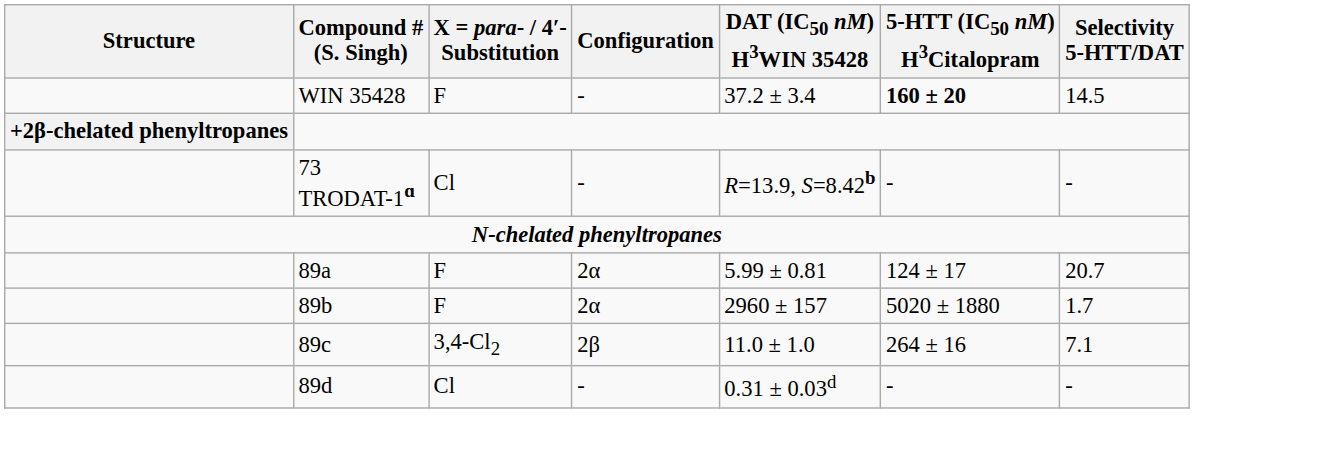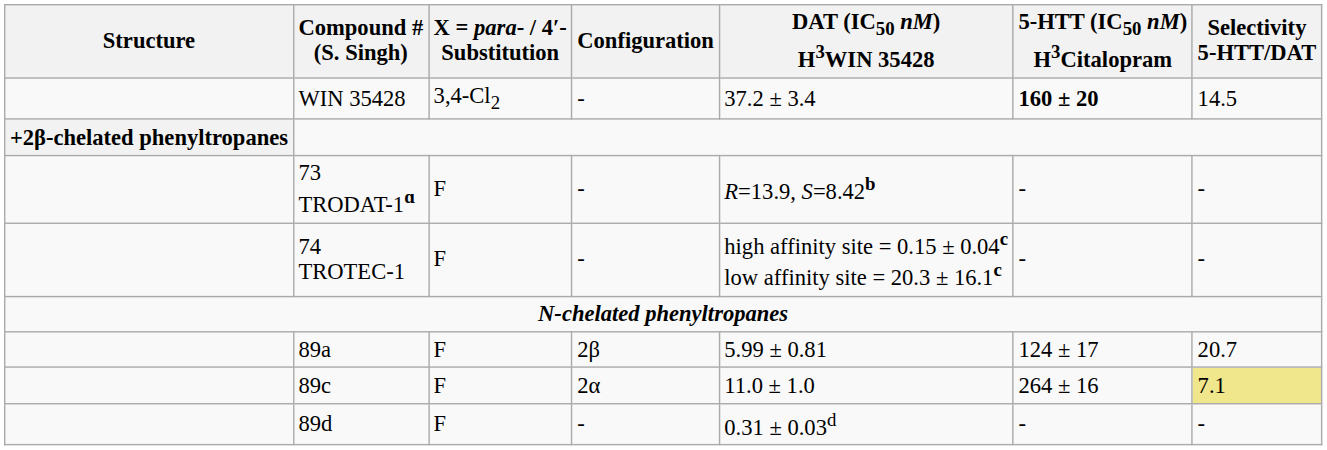 <table class="wikitable sortable">
 <tr>
 <th>Structure</th>
 <th>Compound #<br>(S. Singh)</th>
 <th>X = <em>para</em>- / 4′-<br>Substitution</th>
 <th>Configuration</th>
 <th>DAT (IC<sub>50</sub> <em>nM</em>)<br>H<sup>3</sup>WIN 35428</th>
 <th>5-HTT (IC<sub>50</sub> <em>nM</em>)<br>H<sup>3</sup>Citalopram</th>
 <th>Selectivity<br>5-HTT/DAT</th>
 </tr>
 <tr>
 <td></td>
 <td>WIN 35428</td>
-<td>F</td>
+<td>3,4-Cl<sub>2</sub></td>
 <td>-</td>
 <td>37.2 ± 3.4</td>
 <td><strong>160 ± 20</strong></td>
 <td>14.5</td>
 </tr>
 <tr>
 <th>+2β-chelated phenyltropanes</th>
 </tr>
 <tr>
 <td></td>
 <td>73<br>TRODAT-1<sup><strong>ɑ</strong></sup></td>
-<td>Cl</td>
+<td>F</td>
 <td>-</td>
 <td><em>R</em>=13.9, <em>S</em>=8.42<sup><strong>b</strong></sup></td>
+<td>-</td>
+<td>-</td>
+</tr>
+<tr>
+<td></td>
+<td>74<br>TROTEC-1</td>
+<td>F</td>
+<td>-</td>
+<td>high affinity site = 0.15 ± 0.04<sup><strong>c</strong></sup><br>low affinity site = 20.3 ± 16.1<sup><strong>c</strong></sup></td>
 <td>-</td>
 <td>-</td>
 </tr>
 <tr>
 <td colspan=7 style="text-align:center;"><strong><em>N<em>-chelated phenyltropanes<strong></td>
 </tr>
 <tr>
 <td></td>
 <td>89a</td>
 <td>F</td>
-<td>2α</td>
+<td>2β</td>
 <td>5.99 ± 0.81</td>
 <td>124 ± 17</td>
 <td>20.7</td>
 </tr>
 <tr>
 <td></td>
-<td>89b</td>
+<td>89c</td>
 <td>F</td>
 <td>2α</td>
-<td>2960 ± 157</td>
-<td>5020 ± 1880</td>
-<td>1.7</td>
-</tr>
-<tr>
-<td></td>
-<td>89c</td>
-<td>3,4-Cl<sub>2</sub></td>
-<td>2β</td>
 <td>11.0 ± 1.0</td>
 <td>264 ± 16</td>
-<td>7.1</td>
+<td style="background: khaki;">7.1</td>
 </tr>
 <tr>
 <td></td>
 <td>89d</td>
-<td>Cl</td>
+<td>F</td>
 <td>-</td>
 <td>0.31 ± 0.03<sup></strong>d<strong></sup></td>
 <td>-</td>
 <td>-</td>
 </tr>
 </table>
